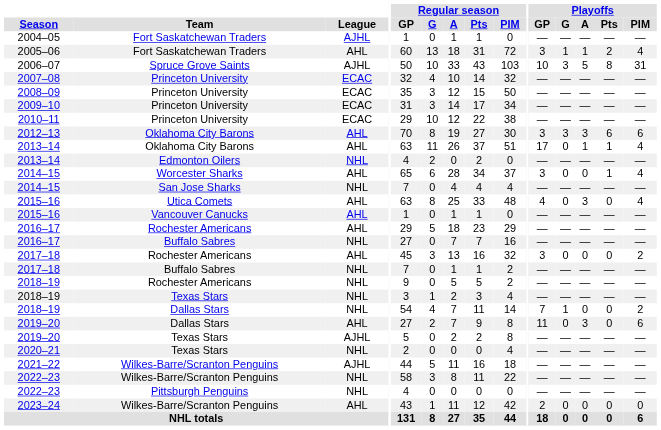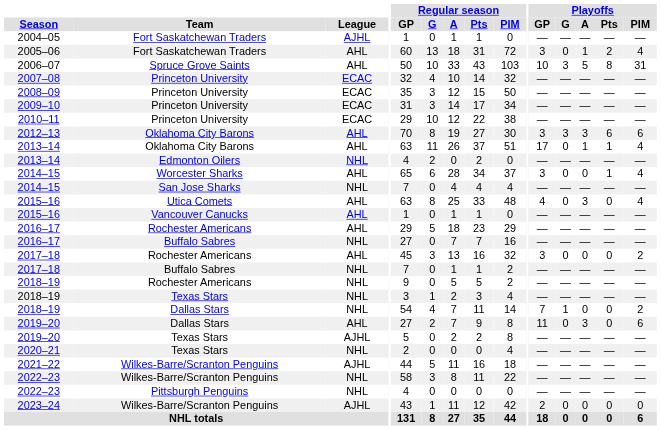 <table border="0" cellpadding="1" cellspacing="0" style="text-align:center; width:60em">
 <tr bgcolor="#e0e0e0">
 <th colspan="3" bgcolor="#ffffff"></th>
 <th rowspan="99" bgcolor="#ffffff"></th>
 <th colspan="5"><a href='#'>Regular season</a></th>
 <th rowspan="99" bgcolor="#ffffff"></th>
 <th colspan="5"><a href='#'>Playoffs</a></th>
 </tr>
 <tr bgcolor="#e0e0e0">
 <th><a href='#'>Season</a></th>
 <th>Team</th>
 <th>League</th>
 <th>GP</th>
 <th><a href='#'>G</a></th>
 <th><a href='#'>A</a></th>
 <th><a href='#'>Pts</a></th>
 <th><a href='#'>PIM</a></th>
 <th>GP</th>
 <th>G</th>
 <th>A</th>
 <th>Pts</th>
 <th>PIM</th>
 </tr>
 <tr ALIGN="center">
 <td>2004–05</td>
 <td><a href='#'>Fort Saskatchewan Traders</a></td>
 <td><a href='#'>AJHL</a></td>
 <td>1</td>
 <td>0</td>
 <td>1</td>
 <td>1</td>
 <td>0</td>
 <td>—</td>
 <td>—</td>
 <td>—</td>
 <td>—</td>
 <td>—</td>
 </tr>
 <tr ALIGN="center" bgcolor="#f0f0f0">
 <td>2005–06</td>
 <td>Fort Saskatchewan Traders</td>
 <td>AHL</td>
 <td>60</td>
 <td>13</td>
 <td>18</td>
 <td>31</td>
 <td>72</td>
 <td>3</td>
-<td>1</td>
+<td>0</td>
 <td>1</td>
 <td>2</td>
 <td>4</td>
 </tr>
 <tr ALIGN="center">
 <td>2006–07</td>
 <td><a href='#'>Spruce Grove Saints</a></td>
-<td>AJHL</td>
+<td>AHL</td>
 <td>50</td>
 <td>10</td>
 <td>33</td>
 <td>43</td>
 <td>103</td>
 <td>10</td>
 <td>3</td>
 <td>5</td>
 <td>8</td>
 <td>31</td>
 </tr>
 <tr ALIGN="center" bgcolor="#f0f0f0">
 <td><a href='#'>2007–08</a></td>
 <td><a href='#'>Princeton University</a></td>
 <td><a href='#'>ECAC</a></td>
 <td>32</td>
 <td>4</td>
 <td>10</td>
 <td>14</td>
 <td>32</td>
 <td>—</td>
 <td>—</td>
 <td>—</td>
 <td>—</td>
 <td>—</td>
 </tr>
 <tr ALIGN="center">
 <td><a href='#'>2008–09</a></td>
 <td>Princeton University</td>
 <td>ECAC</td>
 <td>35</td>
 <td>3</td>
 <td>12</td>
 <td>15</td>
 <td>50</td>
 <td>—</td>
 <td>—</td>
 <td>—</td>
 <td>—</td>
 <td>—</td>
 </tr>
 <tr ALIGN="center" bgcolor="#f0f0f0">
 <td><a href='#'>2009–10</a></td>
 <td>Princeton University</td>
 <td>ECAC</td>
 <td>31</td>
 <td>3</td>
 <td>14</td>
 <td>17</td>
 <td>34</td>
 <td>—</td>
 <td>—</td>
 <td>—</td>
 <td>—</td>
 <td>—</td>
 </tr>
 <tr ALIGN="center">
 <td><a href='#'>2010–11</a></td>
 <td>Princeton University</td>
 <td>ECAC</td>
 <td>29</td>
 <td>10</td>
 <td>12</td>
 <td>22</td>
 <td>38</td>
 <td>—</td>
 <td>—</td>
 <td>—</td>
 <td>—</td>
 <td>—</td>
 </tr>
 <tr ALIGN="center" bgcolor="#f0f0f0">
 <td><a href='#'>2012–13</a></td>
 <td><a href='#'>Oklahoma City Barons</a></td>
 <td><a href='#'>AHL</a></td>
 <td>70</td>
 <td>8</td>
 <td>19</td>
 <td>27</td>
 <td>30</td>
 <td>3</td>
 <td>3</td>
 <td>3</td>
 <td>6</td>
 <td>6</td>
 </tr>
 <tr ALIGN="center">
 <td><a href='#'>2013–14</a></td>
 <td>Oklahoma City Barons</td>
 <td>AHL</td>
 <td>63</td>
 <td>11</td>
 <td>26</td>
 <td>37</td>
 <td>51</td>
 <td>17</td>
 <td>0</td>
 <td>1</td>
 <td>1</td>
 <td>4</td>
 </tr>
 <tr ALIGN="center"  bgcolor="#f0f0f0">
 <td><a href='#'>2013–14</a></td>
 <td><a href='#'>Edmonton Oilers</a></td>
 <td><a href='#'>NHL</a></td>
 <td>4</td>
 <td>2</td>
 <td>0</td>
 <td>2</td>
 <td>0</td>
 <td>—</td>
 <td>—</td>
 <td>—</td>
 <td>—</td>
 <td>—</td>
 </tr>
 <tr ALIGN="center">
 <td><a href='#'>2014–15</a></td>
 <td><a href='#'>Worcester Sharks</a></td>
 <td>AHL</td>
 <td>65</td>
 <td>6</td>
 <td>28</td>
 <td>34</td>
 <td>37</td>
 <td>3</td>
 <td>0</td>
 <td>0</td>
 <td>1</td>
 <td>4</td>
 </tr>
 <tr ALIGN="center" bgcolor="#f0f0f0">
 <td><a href='#'>2014–15</a></td>
 <td><a href='#'>San Jose Sharks</a></td>
 <td>NHL</td>
 <td>7</td>
 <td>0</td>
 <td>4</td>
 <td>4</td>
 <td>4</td>
 <td>—</td>
 <td>—</td>
 <td>—</td>
 <td>—</td>
 <td>—</td>
 </tr>
 <tr ALIGN="center">
 <td><a href='#'>2015–16</a></td>
 <td><a href='#'>Utica Comets</a></td>
 <td>AHL</td>
 <td>63</td>
 <td>8</td>
 <td>25</td>
 <td>33</td>
 <td>48</td>
 <td>4</td>
 <td>0</td>
 <td>3</td>
 <td>0</td>
 <td>4</td>
 </tr>
 <tr ALIGN="center" bgcolor="#f0f0f0">
 <td><a href='#'>2015–16</a></td>
 <td><a href='#'>Vancouver Canucks</a></td>
 <td><a href='#'>AHL</a></td>
 <td>1</td>
 <td>0</td>
 <td>1</td>
 <td>1</td>
 <td>0</td>
 <td>—</td>
 <td>—</td>
 <td>—</td>
 <td>—</td>
 <td>—</td>
 </tr>
 <tr ALIGN="center">
 <td><a href='#'>2016–17</a></td>
 <td><a href='#'>Rochester Americans</a></td>
 <td>AHL</td>
 <td>29</td>
 <td>5</td>
 <td>18</td>
 <td>23</td>
 <td>29</td>
 <td>—</td>
 <td>—</td>
 <td>—</td>
 <td>—</td>
 <td>—</td>
 </tr>
 <tr ALIGN="center" bgcolor="#f0f0f0">
 <td><a href='#'>2016–17</a></td>
 <td><a href='#'>Buffalo Sabres</a></td>
 <td>NHL</td>
 <td>27</td>
 <td>0</td>
 <td>7</td>
 <td>7</td>
 <td>16</td>
 <td>—</td>
 <td>—</td>
 <td>—</td>
 <td>—</td>
 <td>—</td>
 </tr>
 <tr ALIGN="center">
 <td><a href='#'>2017–18</a></td>
 <td>Rochester Americans</td>
 <td>AHL</td>
 <td>45</td>
 <td>3</td>
 <td>13</td>
 <td>16</td>
 <td>32</td>
 <td>3</td>
 <td>0</td>
 <td>0</td>
 <td>0</td>
 <td>2</td>
 </tr>
 <tr ALIGN="center" bgcolor="#f0f0f0">
 <td><a href='#'>2017–18</a></td>
 <td>Buffalo Sabres</td>
 <td>NHL</td>
 <td>7</td>
 <td>0</td>
 <td>1</td>
 <td>1</td>
 <td>2</td>
 <td>—</td>
 <td>—</td>
 <td>—</td>
 <td>—</td>
 <td>—</td>
 </tr>
 <tr ALIGN="center">
 <td><a href='#'>2018–19</a></td>
 <td>Rochester Americans</td>
 <td>NHL</td>
 <td>9</td>
 <td>0</td>
 <td>5</td>
 <td>5</td>
 <td>2</td>
 <td>—</td>
 <td>—</td>
 <td>—</td>
 <td>—</td>
 <td>—</td>
 </tr>
 <tr ALIGN="center" bgcolor="#f0f0f0">
 <td>2018–19</td>
 <td><a href='#'>Texas Stars</a></td>
 <td>NHL</td>
 <td>3</td>
 <td>1</td>
 <td>2</td>
 <td>3</td>
 <td>4</td>
 <td>—</td>
 <td>—</td>
 <td>—</td>
 <td>—</td>
 <td>—</td>
 </tr>
 <tr ALIGN="center">
 <td><a href='#'>2018–19</a></td>
 <td><a href='#'>Dallas Stars</a></td>
 <td>NHL</td>
 <td>54</td>
 <td>4</td>
 <td>7</td>
 <td>11</td>
 <td>14</td>
 <td>7</td>
 <td>1</td>
 <td>0</td>
 <td>0</td>
 <td>2</td>
 </tr>
 <tr bgcolor="#f0f0f0">
 <td><a href='#'>2019–20</a></td>
 <td>Dallas Stars</td>
 <td>AHL</td>
 <td>27</td>
 <td>2</td>
 <td>7</td>
 <td>9</td>
 <td>8</td>
 <td>11</td>
 <td>0</td>
 <td>3</td>
 <td>0</td>
 <td>6</td>
 </tr>
 <tr>
 <td><a href='#'>2019–20</a></td>
 <td>Texas Stars</td>
 <td>AJHL</td>
 <td>5</td>
 <td>0</td>
 <td>2</td>
 <td>2</td>
 <td>8</td>
 <td>—</td>
 <td>—</td>
 <td>—</td>
 <td>—</td>
 <td>—</td>
 </tr>
 <tr ALIGN="center" bgcolor="#f0f0f0">
 <td><a href='#'>2020–21</a></td>
 <td>Texas Stars</td>
 <td>NHL</td>
 <td>2</td>
 <td>0</td>
 <td>0</td>
 <td>0</td>
 <td>4</td>
 <td>—</td>
 <td>—</td>
 <td>—</td>
 <td>—</td>
 <td>—</td>
 </tr>
 <tr>
 <td><a href='#'>2021–22</a></td>
 <td><a href='#'>Wilkes-Barre/Scranton Penguins</a></td>
 <td>AJHL</td>
 <td>44</td>
 <td>5</td>
 <td>11</td>
 <td>16</td>
 <td>18</td>
 <td>—</td>
 <td>—</td>
 <td>—</td>
 <td>—</td>
 <td>—</td>
 </tr>
 <tr ALIGN="center" bgcolor="#f0f0f0">
 <td><a href='#'>2022–23</a></td>
 <td>Wilkes-Barre/Scranton Penguins</td>
 <td>NHL</td>
 <td>58</td>
 <td>3</td>
 <td>8</td>
 <td>11</td>
 <td>22</td>
 <td>—</td>
 <td>—</td>
 <td>—</td>
 <td>—</td>
 <td>—</td>
 </tr>
 <tr ALIGN="center">
 <td><a href='#'>2022–23</a></td>
 <td><a href='#'>Pittsburgh Penguins</a></td>
 <td>NHL</td>
 <td>4</td>
 <td>0</td>
 <td>0</td>
 <td>0</td>
 <td>0</td>
 <td>—</td>
 <td>—</td>
 <td>—</td>
 <td>—</td>
 <td>—</td>
 </tr>
 <tr ALIGN="center" bgcolor="#f0f0f0">
 <td><a href='#'>2023–24</a></td>
 <td>Wilkes-Barre/Scranton Penguins</td>
-<td>AHL</td>
+<td>AJHL</td>
 <td>43</td>
 <td>1</td>
 <td>11</td>
 <td>12</td>
 <td>42</td>
 <td>2</td>
 <td>0</td>
 <td>0</td>
 <td>0</td>
 <td>0</td>
 </tr>
 <tr bgcolor="#e0e0e0">
 <th colspan="3">NHL totals</th>
 <th>131</th>
 <th>8</th>
 <th>27</th>
 <th>35</th>
 <th>44</th>
 <th>18</th>
 <th>0</th>
 <th>0</th>
 <th>0</th>
 <th>6</th>
 </tr>
 </table>
